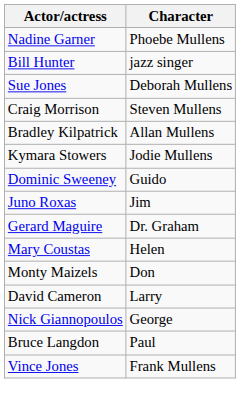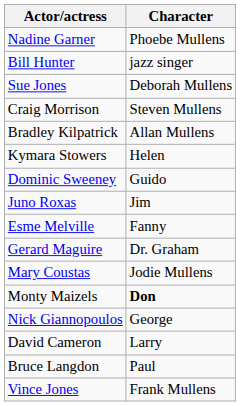 <table class="wikitable" border="1">
 <tr>
 <th>Actor/actress</th>
 <th>Character</th>
 </tr>
 <tr>
 <td><a href='#'>Nadine Garner</a></td>
 <td>Phoebe Mullens</td>
 </tr>
 <tr>
 <td><a href='#'>Bill Hunter</a></td>
 <td>jazz singer</td>
 </tr>
 <tr>
 <td><a href='#'>Sue Jones</a></td>
 <td>Deborah Mullens</td>
 </tr>
 <tr>
 <td>Craig Morrison</td>
 <td>Steven Mullens</td>
 </tr>
 <tr>
 <td>Bradley Kilpatrick</td>
 <td>Allan Mullens</td>
 </tr>
 <tr>
 <td>Kymara Stowers</td>
-<td>Jodie Mullens</td>
+<td>Helen</td>
 </tr>
 <tr>
 <td><a href='#'>Dominic Sweeney</a></td>
 <td>Guido</td>
 </tr>
 <tr>
 <td><a href='#'>Juno Roxas</a></td>
 <td>Jim</td>
 </tr>
 <tr>
+<td><a href='#'>Esme Melville</a></td>
+<td>Fanny</td>
+</tr>
+<tr>
 <td><a href='#'>Gerard Maguire</a></td>
 <td>Dr. Graham</td>
 </tr>
 <tr>
 <td><a href='#'>Mary Coustas</a></td>
-<td>Helen</td>
+<td>Jodie Mullens</td>
 </tr>
 <tr>
 <td>Monty Maizels</td>
-<td>Don</td>
+<td><strong>Don</strong></td>
+</tr>
+<tr>
+<td><a href='#'>Nick Giannopoulos</a></td>
+<td>George</td>
 </tr>
 <tr>
 <td>David Cameron</td>
 <td>Larry</td>
-</tr>
-<tr>
-<td><a href='#'>Nick Giannopoulos</a></td>
-<td>George</td>
 </tr>
 <tr>
 <td>Bruce Langdon</td>
 <td>Paul</td>
 </tr>
 <tr>
 <td><a href='#'>Vince Jones</a></td>
 <td>Frank Mullens</td>
 </tr>
 </table>
